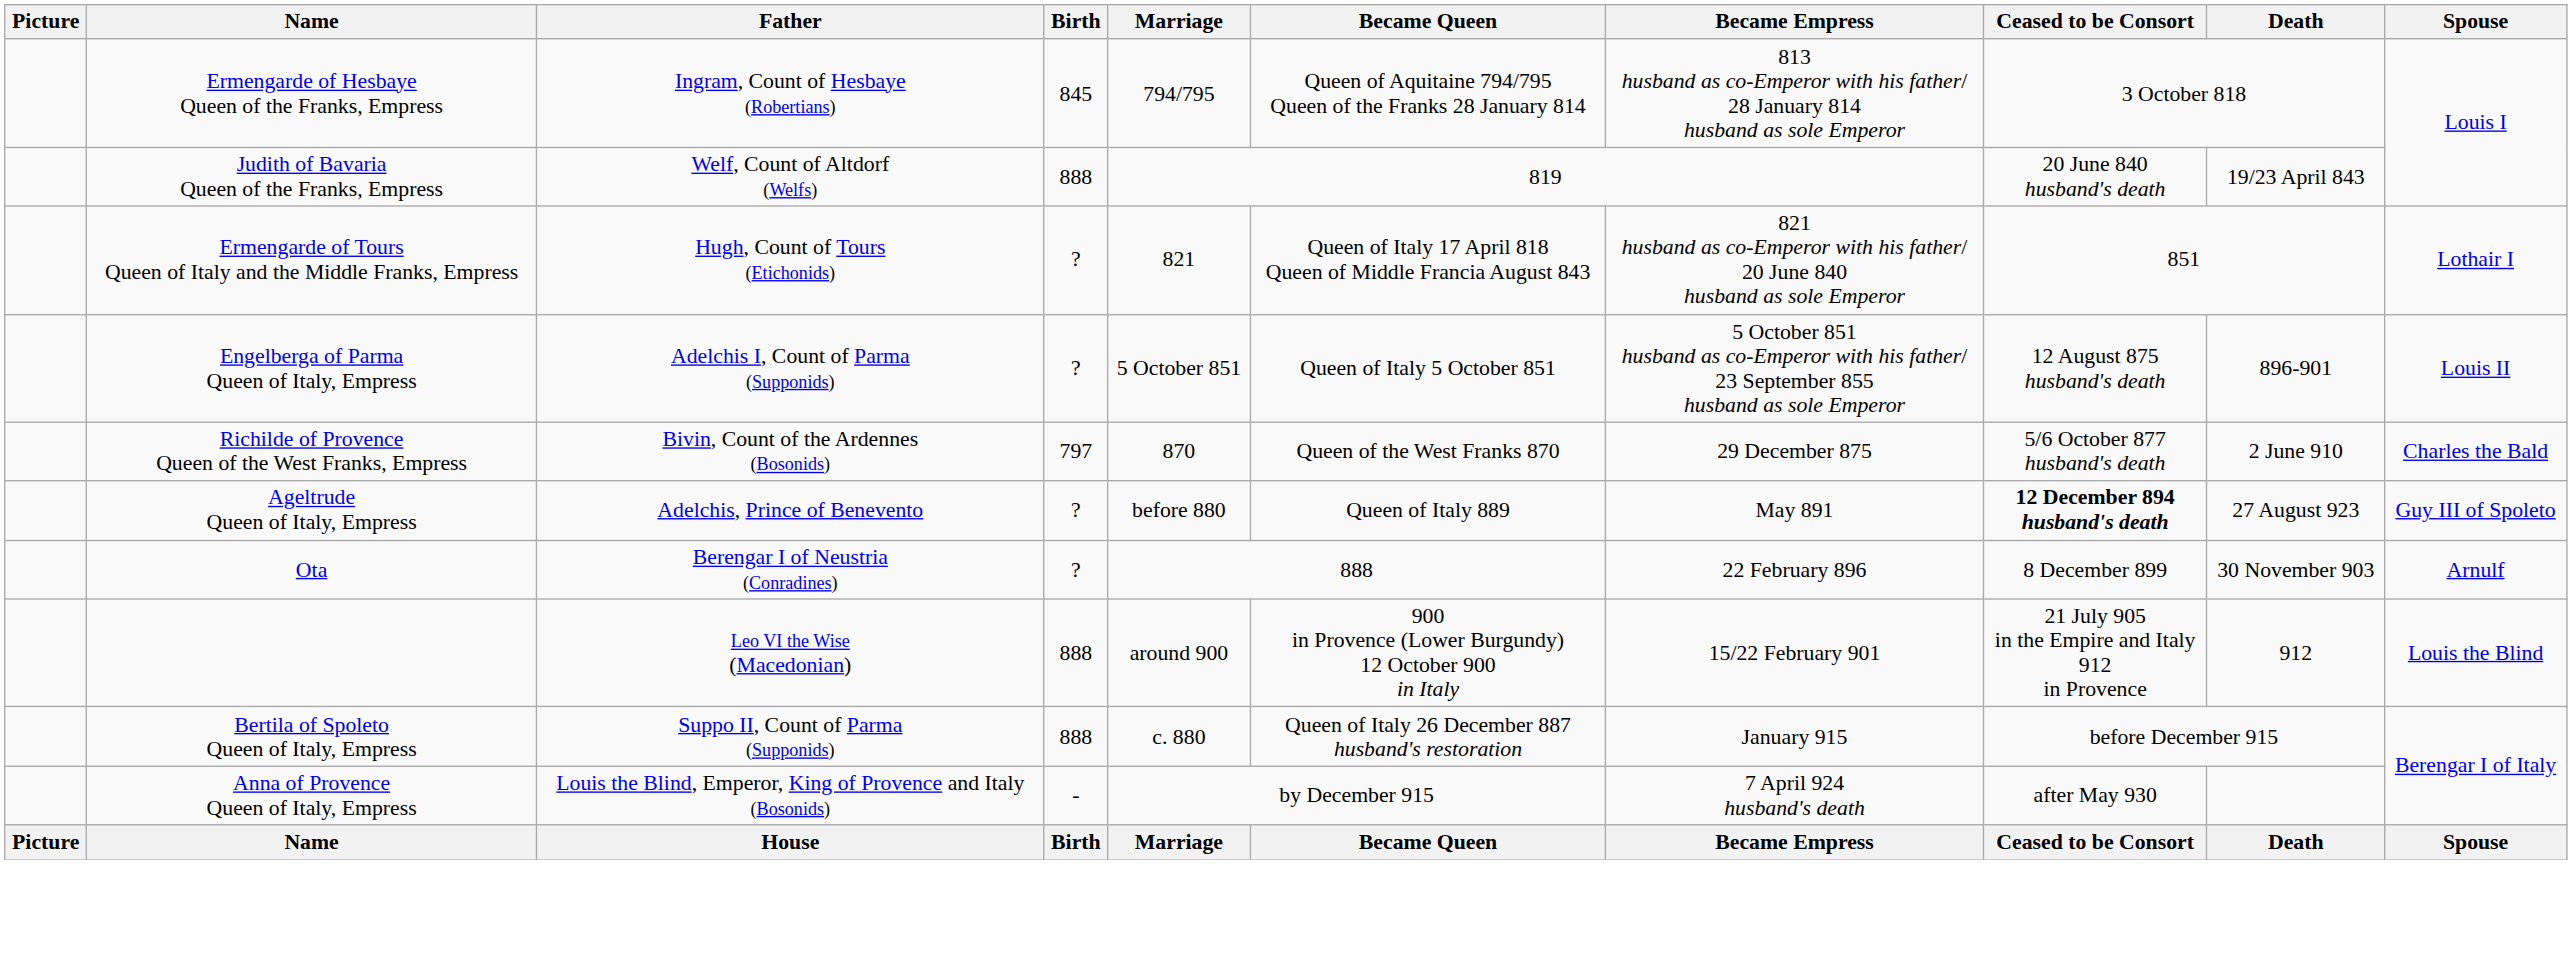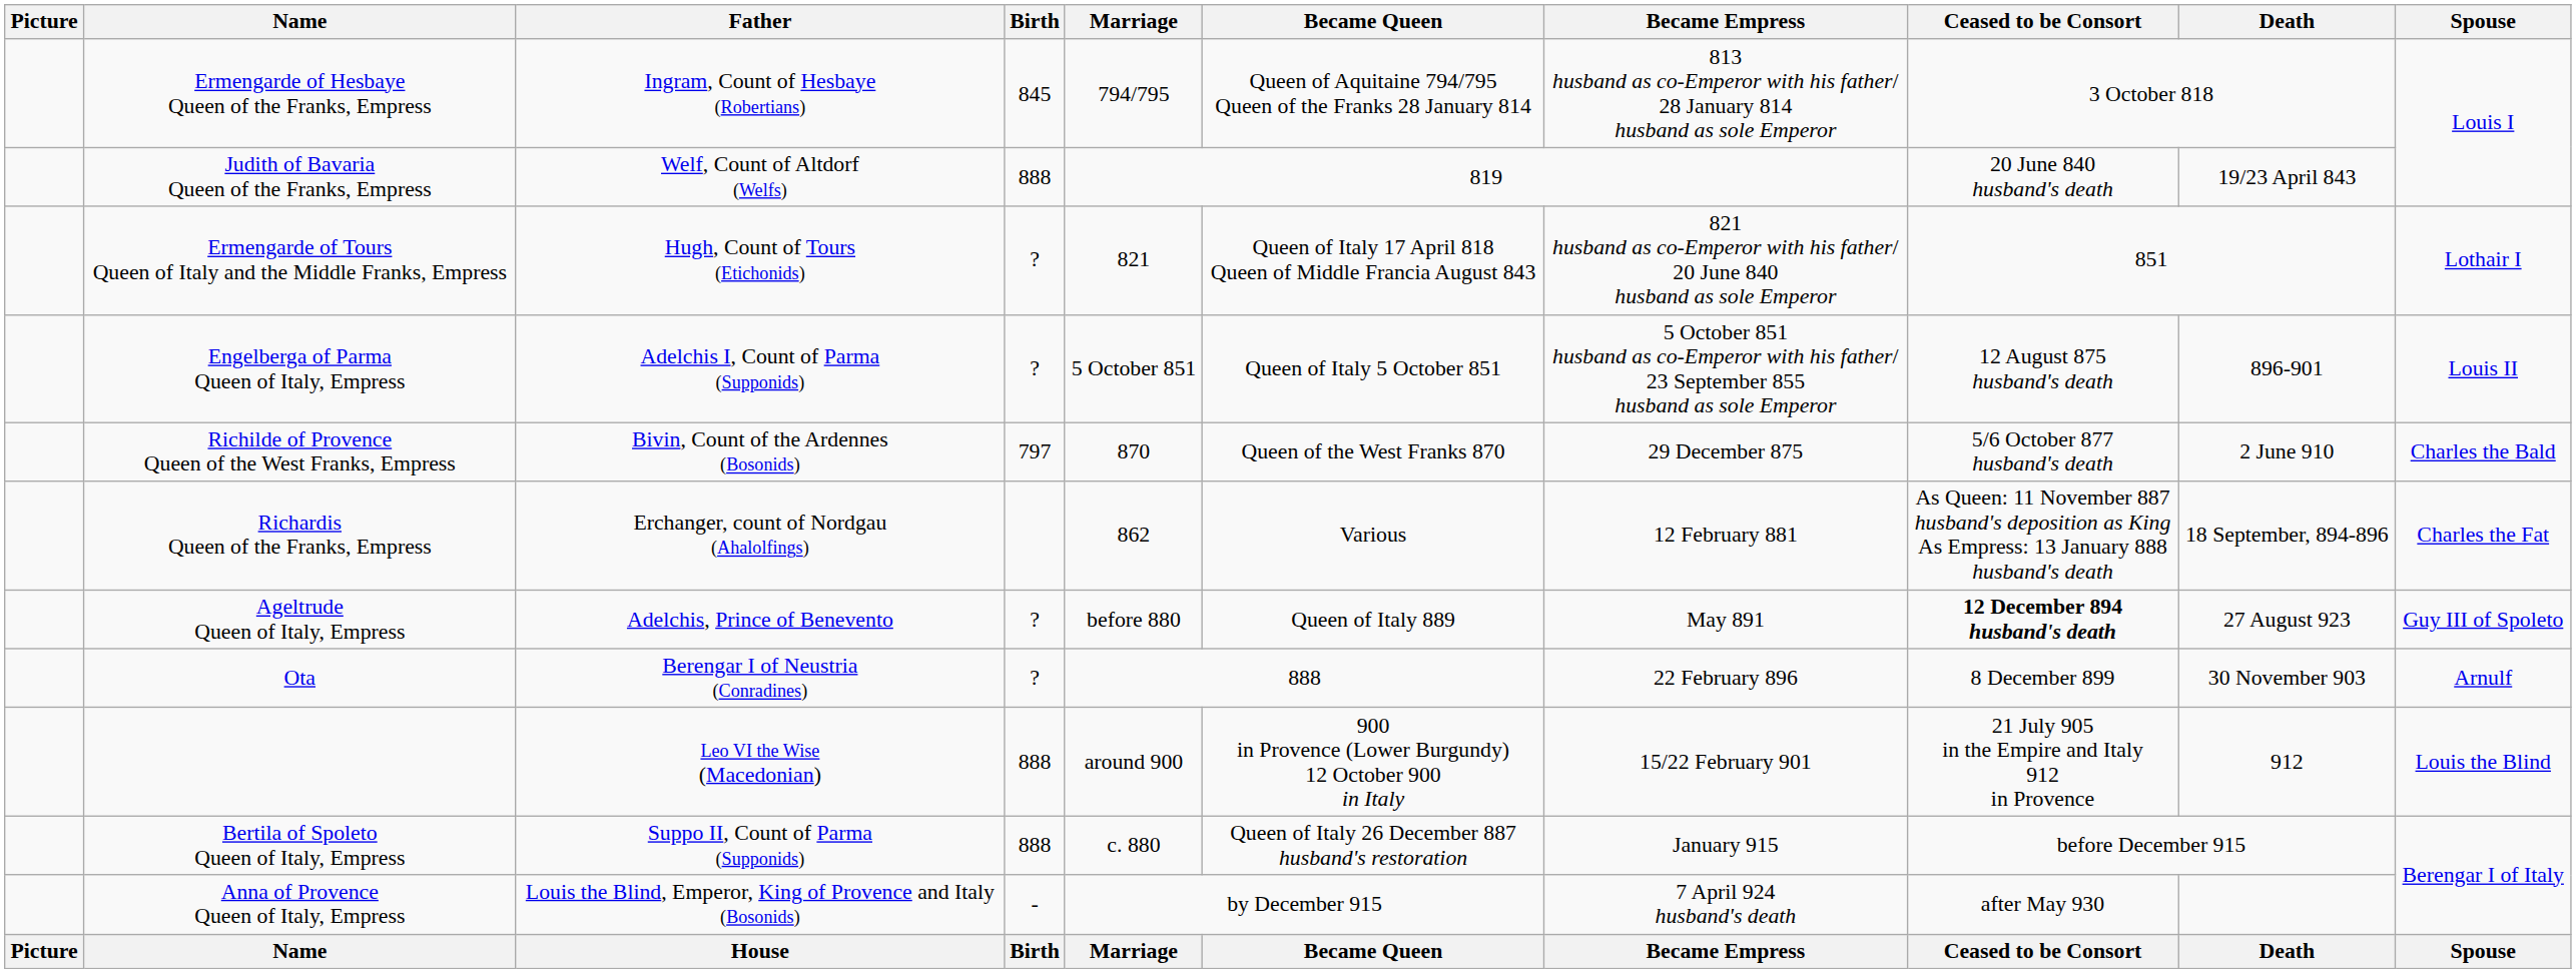 <table width=95% class="wikitable">
 <tr>
 <th>Picture</th>
 <th>Name</th>
 <th>Father</th>
 <th>Birth</th>
 <th>Marriage</th>
 <th>Became Queen</th>
 <th>Became Empress</th>
 <th>Ceased to be Consort</th>
 <th>Death</th>
 <th>Spouse</th>
 </tr>
 <tr>
 <td align=center></td>
 <td align=center><a href='#'>Ermengarde of Hesbaye</a><br>Queen of the Franks, Empress</td>
 <td align="center"><a href='#'>Ingram</a>, Count of <a href='#'>Hesbaye</a><br><small>(<a href='#'>Robertians</a>)</small></td>
 <td align="center">845</td>
 <td align="center">794/795</td>
 <td align="center">Queen of Aquitaine 794/795<br>Queen of the Franks 28 January 814</td>
 <td align="center">813<br><em>husband as co-Emperor with his father</em>/<br>28 January 814<br><em>husband as sole Emperor</em></td>
 <td align="center" colspan="2">3 October 818</td>
 <td align="center" rowspan="2"><a href='#'>Louis I</a></td>
 </tr>
 <tr>
 <td align=center></td>
 <td align="center"><a href='#'>Judith of Bavaria</a><br>Queen of the Franks, Empress</td>
 <td align="center"><a href='#'>Welf</a>, Count of Altdorf<br><small>(<a href='#'>Welfs</a>)</small></td>
 <td align="center">888</td>
 <td align="center" colspan="3">819</td>
 <td align="center">20 June 840<br><em>husband's death</em></td>
 <td align="center">19/23 April 843</td>
 </tr>
 <tr>
 <td align=center></td>
 <td align=center><a href='#'>Ermengarde of Tours</a><br>Queen of Italy and the Middle Franks, Empress</td>
 <td align="center"><a href='#'>Hugh</a>, Count of <a href='#'>Tours</a><br><small>(<a href='#'>Etichonids</a>)</small></td>
 <td align="center">?</td>
 <td align="center">821</td>
 <td align="center">Queen of Italy 17 April 818<br>Queen of Middle Francia August 843</td>
 <td align="center">821<br><em>husband as co-Emperor with his father</em>/<br>20 June 840<br><em>husband as sole Emperor</em></td>
 <td align="center" colspan="2">851</td>
 <td align="center"><a href='#'>Lothair I</a></td>
 </tr>
 <tr>
 <td align=center></td>
 <td align=center><a href='#'>Engelberga of Parma</a><br>Queen of Italy, Empress</td>
 <td align="center"><a href='#'>Adelchis I</a>, Count of <a href='#'>Parma</a><br><small>(<a href='#'>Supponids</a>)</small></td>
 <td align="center">?</td>
 <td align="center">5 October 851</td>
 <td align="center">Queen of Italy 5 October 851</td>
 <td align="center">5 October 851<br><em>husband as co-Emperor with his father</em>/<br>23 September 855<br><em>husband as sole Emperor</em></td>
 <td align="center">12 August 875<br><em>husband's death</em></td>
 <td align="center">896-901</td>
 <td align="center"><a href='#'>Louis II</a></td>
 </tr>
 <tr>
 <td align=center></td>
 <td align="center"><a href='#'>Richilde of Provence</a><br>Queen of the West Franks, Empress</td>
 <td align="center"><a href='#'>Bivin</a>, Count of the Ardennes<br><small>(<a href='#'>Bosonids</a>)</small></td>
 <td align="center">797</td>
 <td align="center">870</td>
 <td align="center">Queen of the West Franks 870</td>
 <td align="center">29 December 875</td>
 <td align="center">5/6 October 877<br><em>husband's death</em></td>
 <td align="center">2 June 910</td>
 <td align="center"><a href='#'>Charles the Bald</a></td>
 </tr>
 <tr>
 <td align=center></td>
+<td align="center"><a href='#'>Richardis</a><br>Queen of the Franks, Empress</td>
+<td align="center">Erchanger, count of Nordgau<br><small>(<a href='#'>Ahalolfings</a>)</small></td>
+<td align="center"></td>
+<td align="center">862</td>
+<td align="center">Various</td>
+<td align="center">12 February 881</td>
+<td align="center">As Queen: 11 November 887<br><em>husband's deposition as King</em><br>As Empress: 13 January 888<br><em>husband's death</em></td>
+<td align="center">18 September, 894-896</td>
+<td align="center"><a href='#'>Charles the Fat</a></td>
+</tr>
+<tr>
+<td align=center></td>
 <td align=center><a href='#'>Ageltrude</a><br>Queen of Italy, Empress</td>
 <td align="center"><a href='#'>Adelchis</a>, <a href='#'>Prince of Benevento</a></td>
 <td align="center">?</td>
 <td align="center">before 880</td>
 <td align="center">Queen of Italy 889</td>
 <td align="center">May 891</td>
 <td align="center"><strong>12 December 894<br><em>husband's death</em></strong></td>
 <td align="center">27 August 923</td>
 <td align="center"><a href='#'>Guy III of Spoleto</a></td>
 </tr>
 <tr>
 <td align=center></td>
 <td align=center><a href='#'>Ota</a></td>
 <td align="center"><a href='#'>Berengar I of Neustria</a><br><small>(<a href='#'>Conradines</a>)</small></td>
 <td align="center">?</td>
 <td align="center" colspan="2">888</td>
 <td align="center">22 February 896</td>
 <td align="center">8 December 899</td>
 <td align="center">30 November 903</td>
 <td align="center"><a href='#'>Arnulf</a></td>
 </tr>
 <tr>
 <td align=center></td>
 <td align="center"></td>
 <td align="center"><small><a href='#'>Leo VI the Wise</a></small><br>(<a href='#'>Macedonian</a>)</td>
 <td align="center">888</td>
 <td align="center">around 900</td>
 <td align="center">900<br>in Provence (Lower Burgundy)<br>12 October 900<br><em>in Italy</em></td>
 <td align="center">15/22 February 901</td>
 <td align="center">21 July 905<br>in the Empire and Italy<br>912<br>in Provence</td>
 <td align="center">912</td>
 <td align="center"><a href='#'>Louis the Blind</a></td>
 </tr>
 <tr>
 <td align=center></td>
 <td align=center><a href='#'>Bertila of Spoleto</a><br>Queen of Italy, Empress</td>
 <td align="center"><a href='#'>Suppo II</a>, Count of <a href='#'>Parma</a><br><small>(<a href='#'>Supponids</a>)</small></td>
 <td align="center">888</td>
 <td align="center">c. 880</td>
 <td align="center">Queen of Italy 26 December 887<br><em>husband's restoration</em></td>
 <td align="center">January 915</td>
 <td align="center" colspan="2">before December 915</td>
 <td align="center" rowspan="2"><a href='#'>Berengar I of Italy</a></td>
 </tr>
 <tr>
 <td align=center></td>
 <td align=center><a href='#'>Anna of Provence</a><br>Queen of Italy, Empress</td>
 <td align="center"><a href='#'>Louis the Blind</a>, Emperor, <a href='#'>King of Provence</a> and Italy<br><small>(<a href='#'>Bosonids</a>)</small></td>
 <td align="center">-</td>
 <td align="center" colspan="2">by December 915</td>
 <td align="center">7 April 924<br><em>husband's death</em></td>
 <td align="center">after May 930</td>
 </tr>
 <tr>
 <th>Picture</th>
 <th>Name</th>
 <th>House</th>
 <th>Birth</th>
 <th>Marriage</th>
 <th>Became Queen</th>
 <th>Became Empress</th>
 <th>Ceased to be Consort</th>
 <th>Death</th>
 <th>Spouse</th>
 </tr>
 </table>
